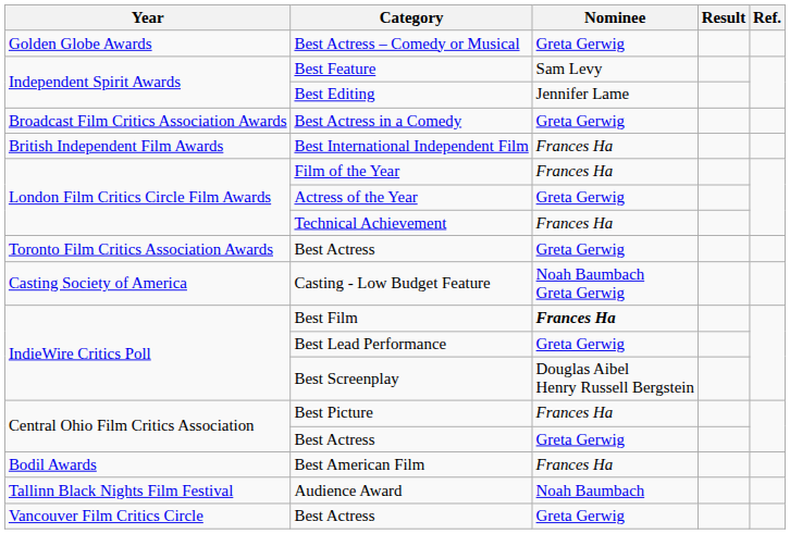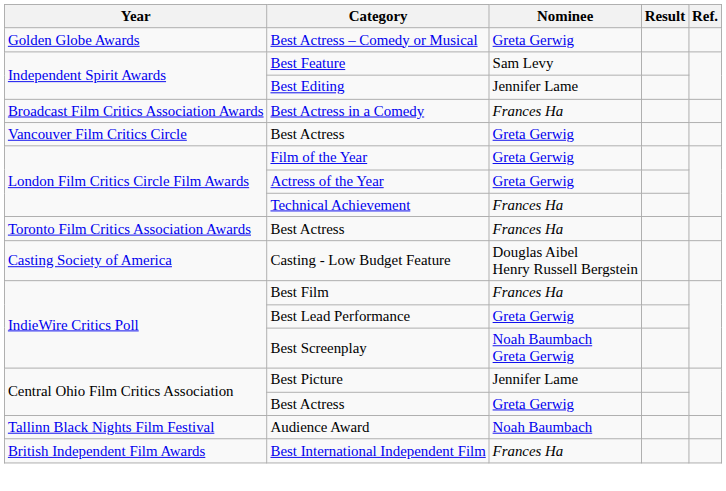 <table class="wikitable sortable">
 <tr>
 <th>Year</th>
 <th>Category</th>
 <th>Nominee</th>
 <th>Result</th>
 <th>Ref.</th>
 </tr>
 <tr>
 <td><a href='#'>Golden Globe Awards</a></td>
 <td><a href='#'>Best Actress – Comedy or Musical</a></td>
 <td><a href='#'>Greta Gerwig</a></td>
 <td></td>
 <td></td>
 </tr>
 <tr>
 <td rowspan=2><a href='#'>Independent Spirit Awards</a></td>
 <td><a href='#'>Best Feature</a></td>
 <td>Sam Levy</td>
 <td></td>
 <td rowspan=2></td>
 </tr>
 <tr>
 <td><a href='#'>Best Editing</a></td>
 <td>Jennifer Lame</td>
 <td></td>
 </tr>
 <tr>
 <td><a href='#'>Broadcast Film Critics Association Awards</a></td>
 <td><a href='#'>Best Actress in a Comedy</a></td>
-<td><a href='#'>Greta Gerwig</a></td>
+<td><em>Frances Ha</em></td>
 <td></td>
 <td></td>
 </tr>
 <tr>
-<td><a href='#'>British Independent Film Awards</a></td>
-<td><a href='#'>Best International Independent Film</a></td>
-<td><em>Frances Ha</em></td>
+<td><a href='#'>Vancouver Film Critics Circle</a></td>
+<td>Best Actress</td>
+<td><a href='#'>Greta Gerwig</a></td>
 <td></td>
 <td></td>
 </tr>
 <tr>
 <td rowspan=3><a href='#'>London Film Critics Circle Film Awards</a></td>
 <td><a href='#'>Film of the Year</a></td>
-<td><em>Frances Ha</em></td>
+<td><a href='#'>Greta Gerwig</a></td>
 <td></td>
 <td rowspan=3></td>
 </tr>
 <tr>
 <td><a href='#'>Actress of the Year</a></td>
 <td><a href='#'>Greta Gerwig</a></td>
 <td></td>
 </tr>
 <tr>
 <td><a href='#'>Technical Achievement</a></td>
 <td><em>Frances Ha</em></td>
 <td></td>
 </tr>
 <tr>
 <td><a href='#'>Toronto Film Critics Association Awards</a></td>
 <td>Best Actress</td>
-<td><a href='#'>Greta Gerwig</a></td>
+<td><em>Frances Ha</em></td>
 <td></td>
 <td></td>
 </tr>
 <tr>
 <td><a href='#'>Casting Society of America</a></td>
 <td>Casting - Low Budget Feature</td>
-<td><a href='#'>Noah Baumbach</a><br><a href='#'>Greta Gerwig</a></td>
+<td>Douglas Aibel <br> Henry Russell Bergstein</td>
 <td></td>
 <td></td>
 </tr>
 <tr>
 <td rowspan=3><a href='#'>IndieWire Critics Poll</a></td>
 <td>Best Film</td>
-<td><strong><em>Frances Ha</em></strong></td>
+<td><em>Frances Ha</em></td>
 <td></td>
 <td rowspan=3></td>
 </tr>
 <tr>
 <td>Best Lead Performance</td>
 <td><a href='#'>Greta Gerwig</a></td>
 <td></td>
 </tr>
 <tr>
 <td>Best Screenplay</td>
-<td>Douglas Aibel <br> Henry Russell Bergstein</td>
+<td><a href='#'>Noah Baumbach</a><br><a href='#'>Greta Gerwig</a></td>
 <td></td>
 </tr>
 <tr>
 <td rowspan=2>Central Ohio Film Critics Association</td>
 <td>Best Picture</td>
-<td><em>Frances Ha</em></td>
+<td>Jennifer Lame</td>
 <td></td>
 <td rowspan=2></td>
 </tr>
 <tr>
 <td>Best Actress</td>
 <td><a href='#'>Greta Gerwig</a></td>
-<td></td>
-</tr>
-<tr>
-<td><a href='#'>Bodil Awards</a></td>
-<td>Best American Film</td>
-<td><em>Frances Ha</em></td>
-<td></td>
 <td></td>
 </tr>
 <tr>
 <td><a href='#'>Tallinn Black Nights Film Festival</a></td>
 <td>Audience Award</td>
 <td><a href='#'>Noah Baumbach</a></td>
 <td></td>
 <td></td>
 </tr>
 <tr>
-<td><a href='#'>Vancouver Film Critics Circle</a></td>
-<td>Best Actress</td>
-<td><a href='#'>Greta Gerwig</a></td>
+<td><a href='#'>British Independent Film Awards</a></td>
+<td><a href='#'>Best International Independent Film</a></td>
+<td><em>Frances Ha</em></td>
 <td></td>
 <td></td>
 </tr>
 </table>
